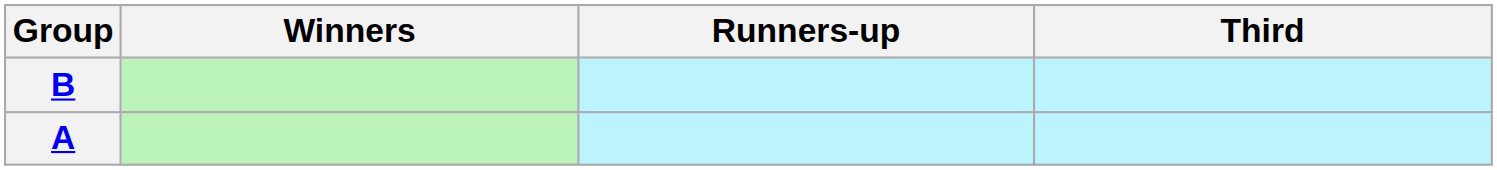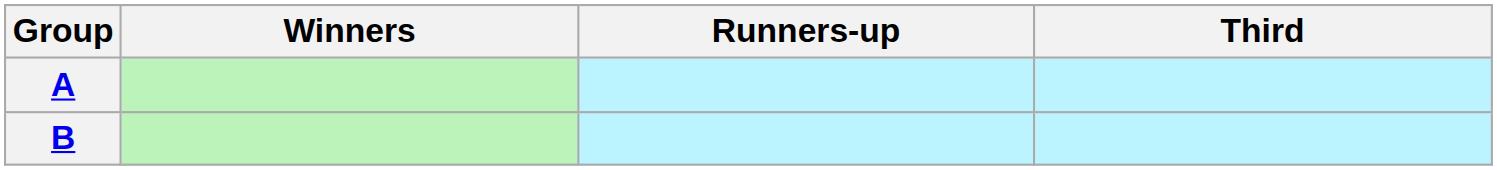 <table class="wikitable">
 <tr>
 <th>Group</th>
 <th width=210>Winners</th>
 <th width=210>Runners-up</th>
 <th width=210>Third</th>
 </tr>
 <tr>
+<th><a href='#'>A</a></th>
+<td bgcolor=#BBF3BB></td>
+<td bgcolor=#BBF3FF></td>
+<td bgcolor=#BBF3FF></td>
+</tr>
+<tr>
 <th><a href='#'>B</a></th>
 <td bgcolor=#BBF3BB></td>
 <td bgcolor=#BBF3FF></td>
 <td bgcolor=#BBF3FF></td>
 </tr>
-<tr>
-<th><a href='#'>A</a></th>
-<td bgcolor=#BBF3BB></td>
-<td bgcolor=#BBF3FF></td>
-<td bgcolor=#BBF3FF></td>
-</tr>
 </table>
